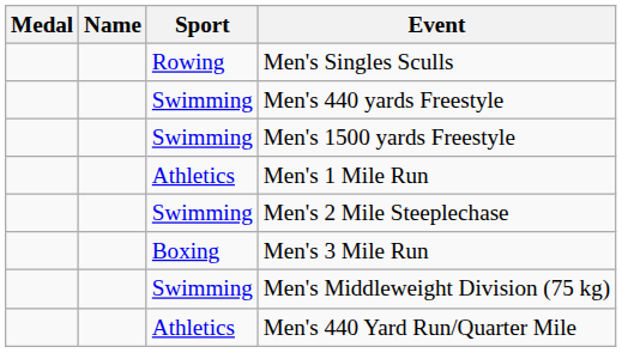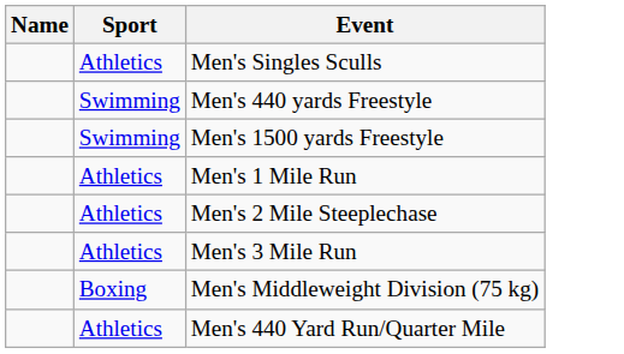 <table class="wikitable sortable" style="font-size: 95%;">
 <tr>
-<th>Medal</th>
 <th>Name</th>
 <th>Sport</th>
 <th>Event</th>
 </tr>
 <tr>
 <td></td>
-<td></td>
-<td><a href='#'>Rowing</a></td>
+<td><a href='#'>Athletics</a></td>
 <td>Men's Singles Sculls</td>
 </tr>
 <tr>
-<td></td>
 <td></td>
 <td><a href='#'>Swimming</a></td>
 <td>Men's 440 yards Freestyle</td>
 </tr>
 <tr>
 <td></td>
-<td></td>
 <td><a href='#'>Swimming</a></td>
 <td>Men's 1500 yards Freestyle</td>
 </tr>
 <tr>
-<td></td>
 <td></td>
 <td><a href='#'>Athletics</a></td>
 <td>Men's 1 Mile Run</td>
 </tr>
 <tr>
 <td></td>
-<td></td>
-<td><a href='#'>Swimming</a></td>
+<td><a href='#'>Athletics</a></td>
 <td>Men's 2 Mile Steeplechase</td>
 </tr>
 <tr>
 <td></td>
-<td></td>
-<td><a href='#'>Boxing</a></td>
+<td><a href='#'>Athletics</a></td>
 <td>Men's 3 Mile Run</td>
 </tr>
 <tr>
 <td></td>
-<td></td>
-<td><a href='#'>Swimming</a></td>
+<td><a href='#'>Boxing</a></td>
 <td>Men's Middleweight Division (75 kg)</td>
 </tr>
 <tr>
-<td></td>
 <td></td>
 <td><a href='#'>Athletics</a></td>
 <td>Men's 440 Yard Run/Quarter Mile</td>
 </tr>
 </table>
